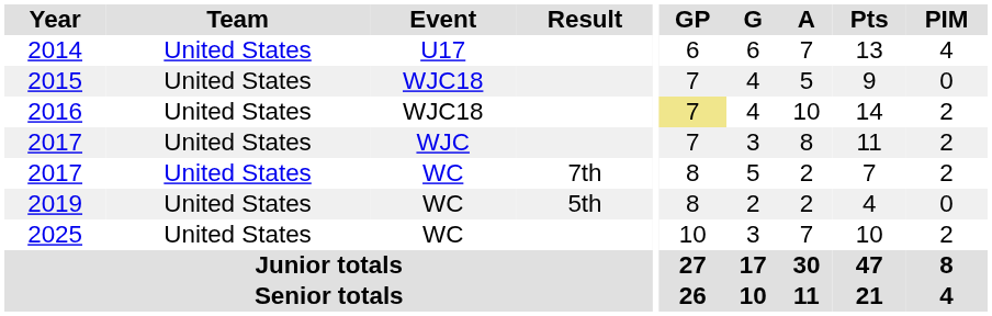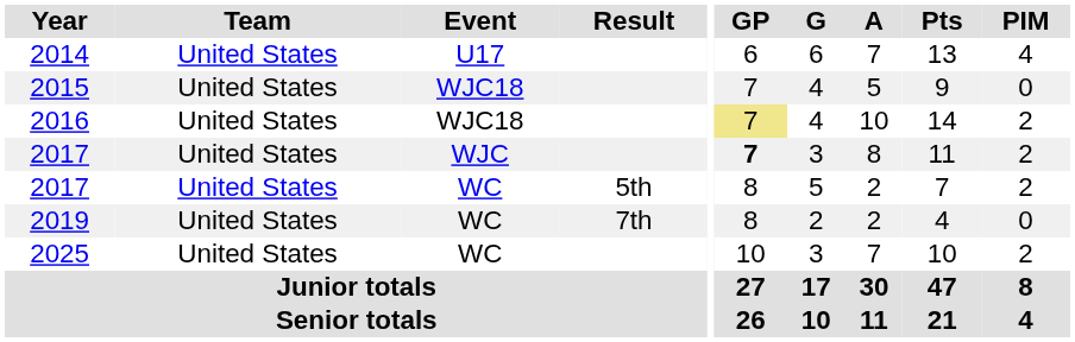 <table border="0" cellpadding="1" cellspacing="0" ID="Table3" style="text-align:center; width:40em;">
 <tr bgcolor="#e0e0e0">
 <th>Year</th>
 <th>Team</th>
 <th>Event</th>
 <th>Result</th>
 <th rowspan="101" bgcolor="#ffffff"></th>
 <th>GP</th>
 <th>G</th>
 <th>A</th>
 <th>Pts</th>
 <th>PIM</th>
 </tr>
 <tr>
 <td><a href='#'>2014</a></td>
 <td><a href='#'>United States</a></td>
 <td><a href='#'>U17</a></td>
 <td></td>
 <td>6</td>
 <td>6</td>
 <td>7</td>
 <td>13</td>
 <td>4</td>
 </tr>
 <tr bgcolor="#f0f0f0">
 <td><a href='#'>2015</a></td>
 <td>United States</td>
 <td><a href='#'>WJC18</a></td>
 <td></td>
 <td>7</td>
 <td>4</td>
 <td>5</td>
 <td>9</td>
 <td>0</td>
 </tr>
 <tr>
 <td><a href='#'>2016</a></td>
 <td>United States</td>
 <td>WJC18</td>
 <td></td>
 <td style="background: khaki;">7</td>
 <td>4</td>
 <td>10</td>
 <td>14</td>
 <td>2</td>
 </tr>
 <tr bgcolor="#f0f0f0">
 <td><a href='#'>2017</a></td>
 <td>United States</td>
 <td><a href='#'>WJC</a></td>
 <td></td>
-<td>7</td>
+<td><strong>7</strong></td>
 <td>3</td>
 <td>8</td>
 <td>11</td>
 <td>2</td>
 </tr>
 <tr>
 <td><a href='#'>2017</a></td>
 <td><a href='#'>United States</a></td>
 <td><a href='#'>WC</a></td>
-<td>7th</td>
+<td>5th</td>
 <td>8</td>
 <td>5</td>
 <td>2</td>
 <td>7</td>
 <td>2</td>
 </tr>
 <tr bgcolor="#f0f0f0">
 <td><a href='#'>2019</a></td>
 <td>United States</td>
 <td>WC</td>
-<td>5th</td>
+<td>7th</td>
 <td>8</td>
 <td>2</td>
 <td>2</td>
 <td>4</td>
 <td>0</td>
 </tr>
 <tr>
 <td><a href='#'>2025</a></td>
 <td>United States</td>
 <td>WC</td>
 <td></td>
 <td>10</td>
 <td>3</td>
 <td>7</td>
 <td>10</td>
 <td>2</td>
 </tr>
 <tr bgcolor="#e0e0e0">
 <th colspan="4">Junior totals</th>
 <th>27</th>
 <th>17</th>
 <th>30</th>
 <th>47</th>
 <th>8</th>
 </tr>
 <tr bgcolor="#e0e0e0">
 <th colspan="4">Senior totals</th>
 <th>26</th>
 <th>10</th>
 <th>11</th>
 <th>21</th>
 <th>4</th>
 </tr>
 </table>
